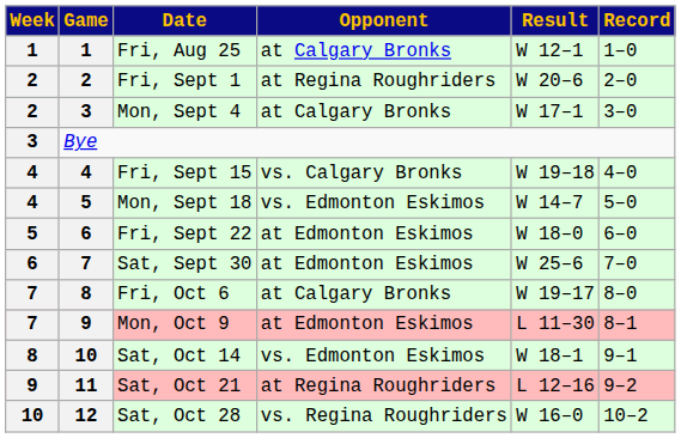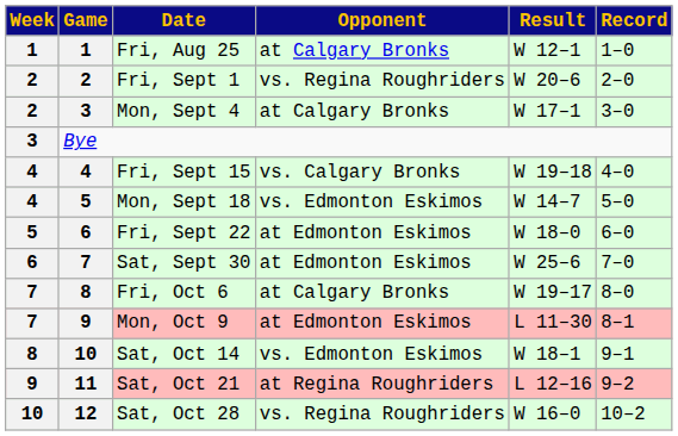 <table class="wikitable sortable">
 <tr>
 <th style="background:#0A0A85;color:#FCC200;">Week</th>
 <th style="background:#0A0A85;color:#FCC200;">Game</th>
 <th style="background:#0A0A85;color:#FCC200;">Date</th>
 <th style="background:#0A0A85;color:#FCC200;">Opponent</th>
 <th style="background:#0A0A85;color:#FCC200;">Result</th>
 <th style="background:#0A0A85;color:#FCC200;">Record</th>
 </tr>
 <tr style="background:#ddffdd">
 <th>1</th>
 <th>1</th>
 <td>Fri, Aug 25</td>
 <td>at <a href='#'>Calgary Bronks</a></td>
 <td>W 12–1</td>
 <td>1–0</td>
 </tr>
 <tr style="background:#ddffdd">
 <th>2</th>
 <th>2</th>
 <td>Fri, Sept 1</td>
-<td>at Regina Roughriders</td>
+<td>vs. Regina Roughriders</td>
 <td>W 20–6</td>
 <td>2–0</td>
 </tr>
 <tr style="background:#ddffdd">
 <th>2</th>
 <th>3</th>
 <td>Mon, Sept 4</td>
 <td>at Calgary Bronks</td>
 <td>W 17–1</td>
 <td>3–0</td>
 </tr>
 <tr>
 <th>3</th>
 <td colspan=7><em><a href='#'>Bye</a></em></td>
 </tr>
 <tr style="background:#ddffdd">
 <th>4</th>
 <th>4</th>
 <td>Fri, Sept 15</td>
 <td>vs. Calgary Bronks</td>
 <td>W 19–18</td>
 <td>4–0</td>
 </tr>
 <tr style="background:#ddffdd">
 <th>4</th>
 <th>5</th>
 <td>Mon, Sept 18</td>
 <td>vs. Edmonton Eskimos</td>
 <td>W 14–7</td>
 <td>5–0</td>
 </tr>
 <tr style="background:#ddffdd">
 <th>5</th>
 <th>6</th>
 <td>Fri, Sept 22</td>
 <td>at Edmonton Eskimos</td>
 <td>W 18–0</td>
 <td>6–0</td>
 </tr>
 <tr style="background:#ddffdd">
 <th>6</th>
 <th>7</th>
 <td>Sat, Sept 30</td>
 <td>at Edmonton Eskimos</td>
 <td>W 25–6</td>
 <td>7–0</td>
 </tr>
 <tr style="background:#ddffdd">
 <th>7</th>
 <th>8</th>
 <td>Fri, Oct 6</td>
 <td>at Calgary Bronks</td>
 <td>W 19–17</td>
 <td>8–0</td>
 </tr>
 <tr style="background:#ffbbbb">
 <th>7</th>
 <th>9</th>
 <td>Mon, Oct 9</td>
 <td>at Edmonton Eskimos</td>
 <td>L 11–30</td>
 <td>8–1</td>
 </tr>
 <tr style="background:#ddffdd">
 <th>8</th>
 <th>10</th>
 <td>Sat, Oct 14</td>
 <td>vs. Edmonton Eskimos</td>
 <td>W 18–1</td>
 <td>9–1</td>
 </tr>
 <tr style="background:#ffbbbb">
 <th>9</th>
 <th>11</th>
 <td>Sat, Oct 21</td>
 <td>at Regina Roughriders</td>
 <td>L 12–16</td>
 <td>9–2</td>
 </tr>
 <tr style="background:#ddffdd">
 <th>10</th>
 <th>12</th>
 <td>Sat, Oct 28</td>
 <td>vs. Regina Roughriders</td>
 <td>W 16–0</td>
 <td>10–2</td>
 </tr>
 </table>
